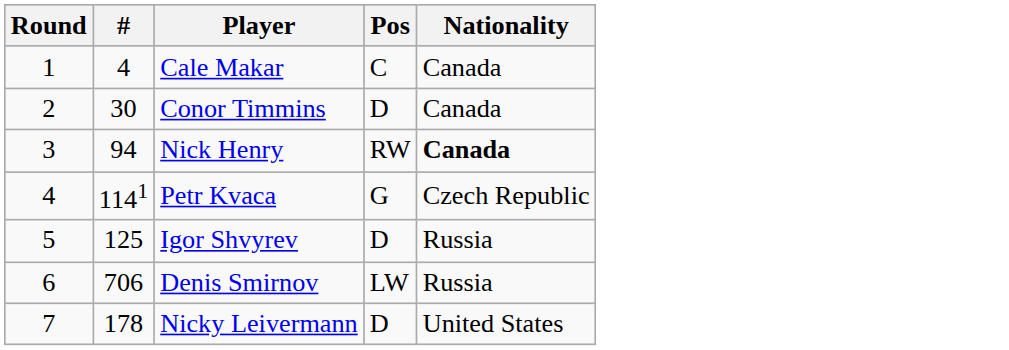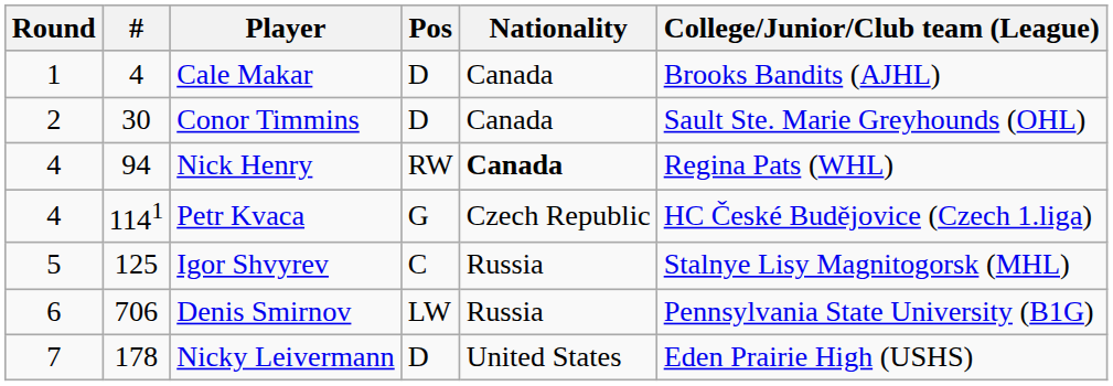 <table class="wikitable">
 <tr>
 <th>Round</th>
 <th>#</th>
 <th>Player</th>
 <th>Pos</th>
 <th>Nationality</th>
+<th>College/Junior/Club team (League)</th>
 </tr>
 <tr>
 <td style="text-align:center">1</td>
 <td style="text-align:center">4</td>
 <td><a href='#'>Cale Makar</a></td>
-<td>C</td>
+<td>D</td>
 <td> Canada</td>
+<td><a href='#'>Brooks Bandits</a> (<a href='#'>AJHL</a>)</td>
 </tr>
 <tr>
 <td style="text-align:center">2</td>
 <td style="text-align:center">30</td>
 <td><a href='#'>Conor Timmins</a></td>
 <td>D</td>
 <td> Canada</td>
+<td><a href='#'>Sault Ste. Marie Greyhounds</a> (<a href='#'>OHL</a>)</td>
 </tr>
 <tr>
-<td style="text-align:center">3</td>
+<td style="text-align:center">4</td>
 <td style="text-align:center">94</td>
 <td><a href='#'>Nick Henry</a></td>
 <td>RW</td>
 <td><strong> Canada</strong></td>
+<td><a href='#'>Regina Pats</a> (<a href='#'>WHL</a>)</td>
 </tr>
 <tr>
 <td style="text-align:center">4</td>
 <td style="text-align:center">114<sup>1</sup></td>
 <td><a href='#'>Petr Kvaca</a></td>
 <td>G</td>
 <td> Czech Republic</td>
+<td><a href='#'>HC České Budějovice</a> (<a href='#'>Czech 1.liga</a>)</td>
 </tr>
 <tr>
 <td style="text-align:center">5</td>
 <td style="text-align:center">125</td>
 <td><a href='#'>Igor Shvyrev</a></td>
-<td>D</td>
+<td>C</td>
 <td> Russia</td>
+<td><a href='#'>Stalnye Lisy Magnitogorsk</a> (<a href='#'>MHL</a>)</td>
 </tr>
 <tr>
 <td style="text-align:center">6</td>
 <td style="text-align:center">706</td>
 <td><a href='#'>Denis Smirnov</a></td>
 <td>LW</td>
 <td> Russia</td>
+<td><a href='#'>Pennsylvania State University</a> (<a href='#'>B1G</a>)</td>
 </tr>
 <tr>
 <td style="text-align:center">7</td>
 <td style="text-align:center">178</td>
 <td><a href='#'>Nicky Leivermann</a></td>
 <td>D</td>
 <td> United States</td>
+<td><a href='#'>Eden Prairie High</a> (USHS)</td>
 </tr>
 </table>
